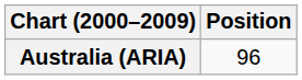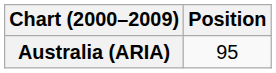 <table class="wikitable plainrowheaders" style="text-align:center">
 <tr>
 <th>Chart (2000–2009)</th>
 <th>Position</th>
 </tr>
 <tr>
 <th scope="row">Australia (ARIA)</th>
-<td>96</td>
+<td>95</td>
 </tr>
 </table>
